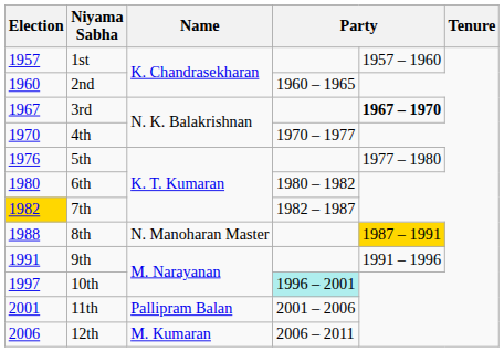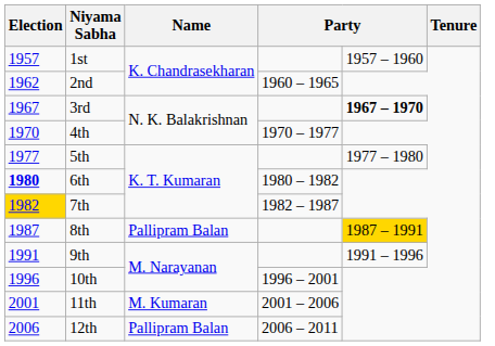 <table class="wikitable sortable">
 <tr>
 <th>Election</th>
 <th>Niyama<br>Sabha</th>
 <th>Name</th>
 <th colspan=2>Party</th>
 <th>Tenure</th>
 </tr>
 <tr>
 <td><a href='#'>1957</a></td>
 <td>1st</td>
 <td rowspan="2"><a href='#'>K. Chandrasekharan</a></td>
 <td></td>
 <td>1957 – 1960</td>
 </tr>
 <tr>
-<td><a href='#'>1960</a></td>
+<td><a href='#'>1962</a></td>
 <td>2nd</td>
 <td>1960 – 1965</td>
 </tr>
 <tr>
 <td><a href='#'>1967</a></td>
 <td>3rd</td>
 <td rowspan="2">N. K. Balakrishnan</td>
 <td></td>
 <td><strong>1967 – 1970</strong></td>
 </tr>
 <tr>
 <td><a href='#'>1970</a></td>
 <td>4th</td>
 <td>1970 – 1977</td>
 </tr>
 <tr>
-<td><a href='#'>1976</a></td>
+<td><a href='#'>1977</a></td>
 <td>5th</td>
 <td rowspan="3"><a href='#'>K. T. Kumaran</a></td>
 <td></td>
 <td>1977 – 1980</td>
 </tr>
 <tr>
-<td><a href='#'>1980</a></td>
+<td><strong><a href='#'>1980</a></strong></td>
 <td>6th</td>
 <td>1980 – 1982</td>
 </tr>
 <tr>
 <td style="background: gold;"><a href='#'>1982</a></td>
 <td>7th</td>
 <td>1982 – 1987</td>
 </tr>
 <tr>
-<td><a href='#'>1988</a></td>
+<td><a href='#'>1987</a></td>
 <td>8th</td>
-<td>N. Manoharan Master</td>
+<td><a href='#'>Pallipram Balan</a></td>
 <td></td>
 <td style="background: gold;">1987 – 1991</td>
 </tr>
 <tr>
 <td><a href='#'>1991</a></td>
 <td>9th</td>
 <td rowspan="2"><a href='#'>M. Narayanan</a></td>
 <td></td>
 <td>1991 – 1996</td>
 </tr>
 <tr>
-<td><a href='#'>1997</a></td>
+<td><a href='#'>1996</a></td>
 <td>10th</td>
-<td style="background: paleturquoise;">1996 – 2001</td>
+<td>1996 – 2001</td>
 </tr>
 <tr>
 <td><a href='#'>2001</a></td>
 <td>11th</td>
-<td><a href='#'>Pallipram Balan</a></td>
+<td><a href='#'>M. Kumaran</a></td>
 <td>2001 – 2006</td>
 </tr>
 <tr>
 <td><a href='#'>2006</a></td>
 <td>12th</td>
-<td><a href='#'>M. Kumaran</a></td>
+<td><a href='#'>Pallipram Balan</a></td>
 <td>2006 – 2011</td>
 </tr>
 </table>
